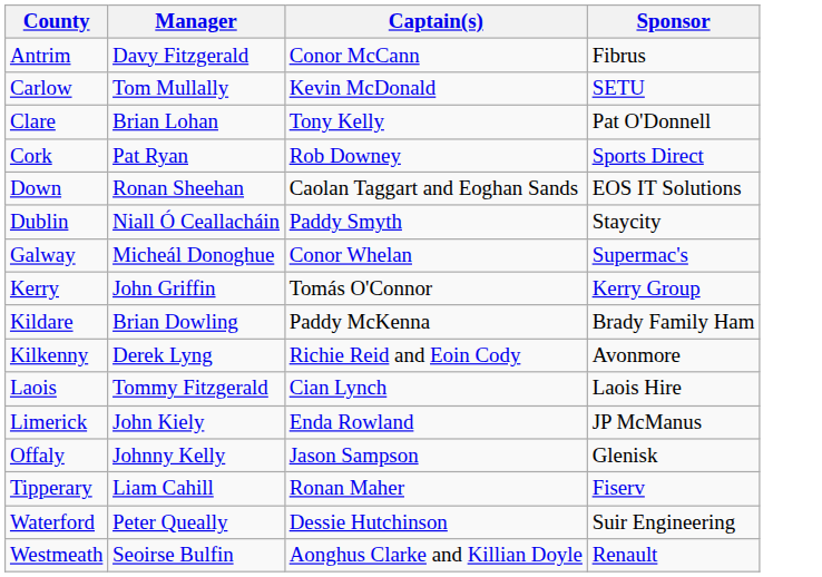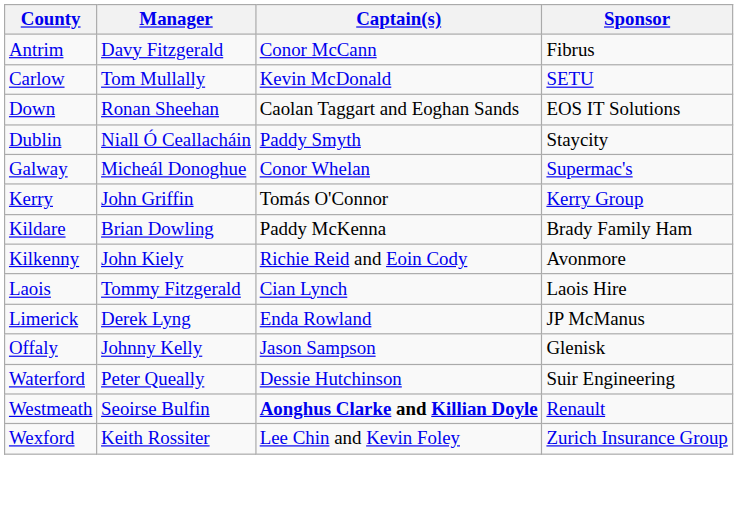 <table class="wikitable">
 <tr>
 <th><a href='#'>County</a></th>
 <th><a href='#'>Manager</a></th>
 <th><a href='#'>Captain(s)</a></th>
 <th><a href='#'>Sponsor</a></th>
 </tr>
 <tr>
 <td> <a href='#'>Antrim</a></td>
 <td><a href='#'>Davy Fitzgerald</a></td>
 <td><a href='#'>Conor McCann</a></td>
 <td>Fibrus</td>
 </tr>
 <tr>
 <td> <a href='#'>Carlow</a></td>
 <td><a href='#'>Tom Mullally</a></td>
 <td><a href='#'>Kevin McDonald</a></td>
 <td><a href='#'>SETU</a></td>
-</tr>
-<tr>
-<td> <a href='#'>Clare</a></td>
-<td><a href='#'>Brian Lohan</a></td>
-<td><a href='#'>Tony Kelly</a></td>
-<td>Pat O'Donnell</td>
-</tr>
-<tr>
-<td> <a href='#'>Cork</a></td>
-<td><a href='#'>Pat Ryan</a></td>
-<td><a href='#'>Rob Downey</a></td>
-<td><a href='#'>Sports Direct</a></td>
 </tr>
 <tr>
 <td> <a href='#'>Down</a></td>
 <td><a href='#'>Ronan Sheehan</a></td>
 <td>Caolan Taggart and Eoghan Sands</td>
 <td>EOS IT Solutions</td>
 </tr>
 <tr>
 <td> <a href='#'>Dublin</a></td>
 <td><a href='#'>Niall Ó Ceallacháin</a></td>
 <td><a href='#'>Paddy Smyth</a></td>
 <td>Staycity</td>
 </tr>
 <tr>
 <td> <a href='#'>Galway</a></td>
 <td><a href='#'>Micheál Donoghue</a></td>
 <td><a href='#'>Conor Whelan</a></td>
 <td><a href='#'>Supermac's</a></td>
 </tr>
 <tr>
 <td> <a href='#'>Kerry</a></td>
 <td><a href='#'>John Griffin</a></td>
 <td>Tomás O'Connor</td>
 <td><a href='#'>Kerry Group</a></td>
 </tr>
 <tr>
 <td> <a href='#'>Kildare</a></td>
 <td><a href='#'>Brian Dowling</a></td>
 <td>Paddy McKenna</td>
 <td>Brady Family Ham</td>
 </tr>
 <tr>
 <td> <a href='#'>Kilkenny</a></td>
-<td><a href='#'>Derek Lyng</a></td>
+<td><a href='#'>John Kiely</a></td>
 <td><a href='#'>Richie Reid</a> and <a href='#'>Eoin Cody</a></td>
 <td>Avonmore</td>
 </tr>
 <tr>
 <td> <a href='#'>Laois</a></td>
 <td><a href='#'>Tommy Fitzgerald</a></td>
 <td><a href='#'>Cian Lynch</a></td>
 <td>Laois Hire</td>
 </tr>
 <tr>
 <td> <a href='#'>Limerick</a></td>
-<td><a href='#'>John Kiely</a></td>
+<td><a href='#'>Derek Lyng</a></td>
 <td><a href='#'>Enda Rowland</a></td>
 <td>JP McManus</td>
 </tr>
 <tr>
 <td> <a href='#'>Offaly</a></td>
 <td><a href='#'>Johnny Kelly</a></td>
 <td><a href='#'>Jason Sampson</a></td>
 <td>Glenisk</td>
 </tr>
 <tr>
-<td> <a href='#'>Tipperary</a></td>
-<td><a href='#'>Liam Cahill</a></td>
-<td><a href='#'>Ronan Maher</a></td>
-<td><a href='#'>Fiserv</a></td>
-</tr>
-<tr>
 <td> <a href='#'>Waterford</a></td>
 <td><a href='#'>Peter Queally</a></td>
 <td><a href='#'>Dessie Hutchinson</a></td>
 <td>Suir Engineering</td>
 </tr>
 <tr>
 <td> <a href='#'>Westmeath</a></td>
 <td><a href='#'>Seoirse Bulfin</a></td>
-<td><a href='#'>Aonghus Clarke</a> and <a href='#'>Killian Doyle</a></td>
+<td><strong><a href='#'>Aonghus Clarke</a> and <a href='#'>Killian Doyle</a></strong></td>
 <td><a href='#'>Renault</a></td>
 </tr>
+<tr>
+<td> <a href='#'>Wexford</a></td>
+<td><a href='#'>Keith Rossiter</a></td>
+<td><a href='#'>Lee Chin</a> and <a href='#'>Kevin Foley</a></td>
+<td><a href='#'>Zurich Insurance Group</a></td>
+</tr>
 </table>
